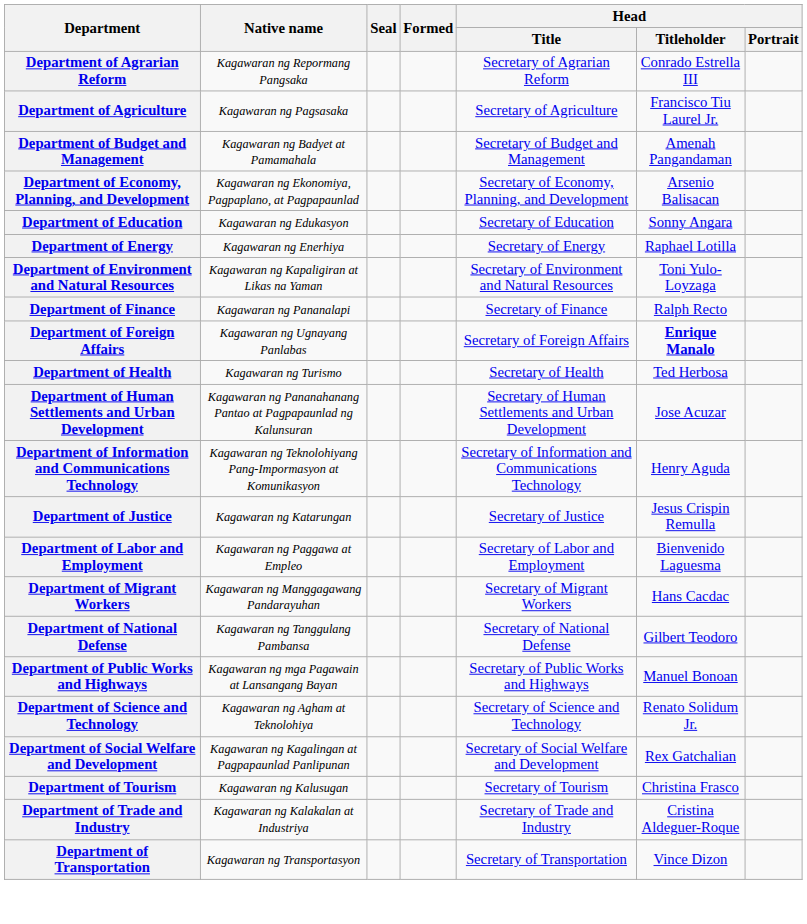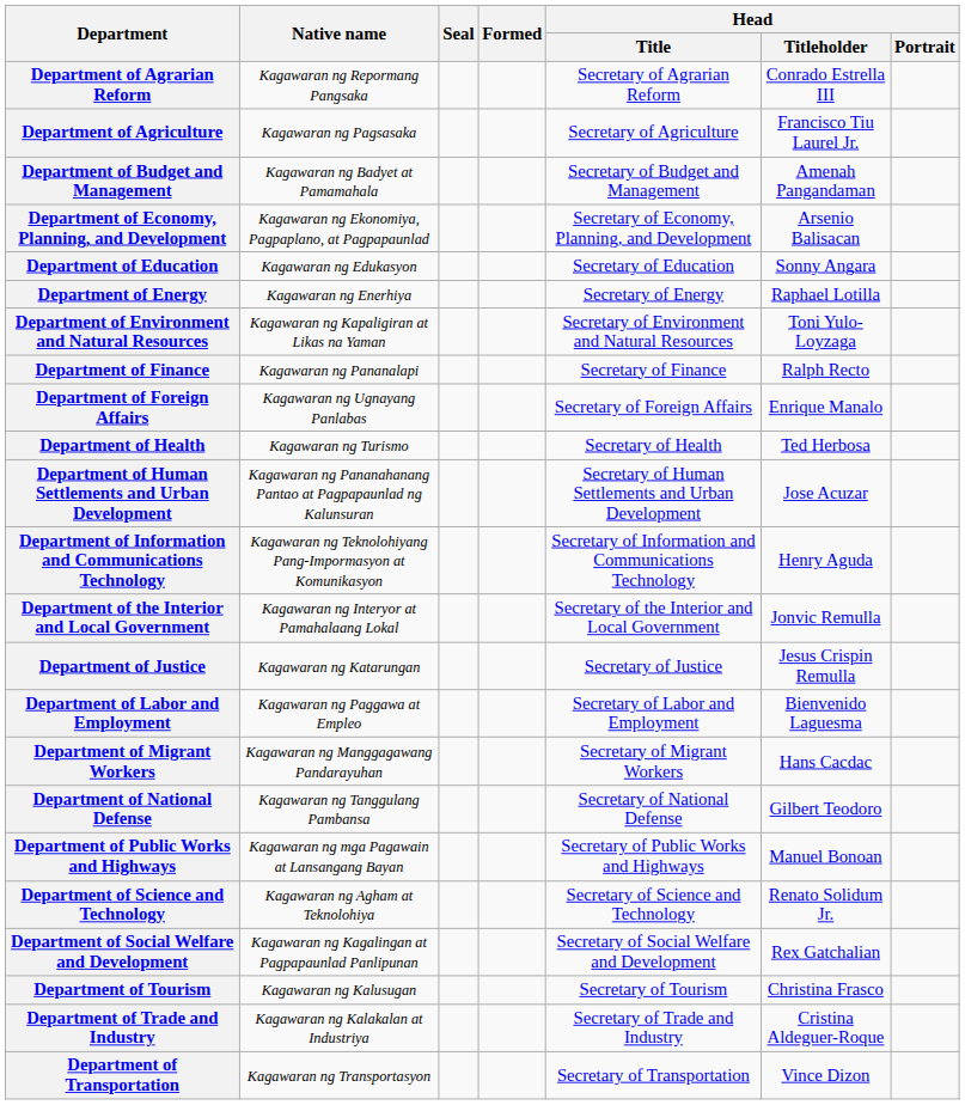 <table class="wikitable sortable plainrowheaders" style="text-align:center;">
 <tr>
 <th scope="col" rowspan="2">Department</th>
 <th scope="col" rowspan="2" data-sort-type="date">Native name</th>
 <th scope="col" rowspan="2" data-sort-type="date">Seal</th>
 <th scope="col" rowspan="2" data-sort-type="date">Formed</th>
 <th scope="col" colspan="3">Head</th>
 </tr>
 <tr>
 <th scope="col">Title</th>
 <th scope="col">Titleholder</th>
 <th scope="col">Portrait</th>
 </tr>
 <tr>
 <th scope="row"><a href='#'>Department of Agrarian Reform</a></th>
 <td><small> <em>Kagawaran ng Repormang Pangsaka</em> </small></td>
 <td></td>
 <td></td>
 <td><a href='#'>Secretary of Agrarian Reform</a></td>
 <td><a href='#'>Conrado Estrella III</a></td>
 <td><br></td>
 </tr>
 <tr>
 <th scope="row"><a href='#'>Department of Agriculture</a></th>
 <td><small> <em>Kagawaran ng Pagsasaka</em> </small></td>
 <td></td>
 <td></td>
 <td><a href='#'>Secretary of Agriculture</a></td>
 <td><a href='#'>Francisco Tiu Laurel Jr.</a></td>
 <td><br></td>
 </tr>
 <tr>
 <th scope="row"><a href='#'>Department of Budget and Management</a></th>
 <td><small> <em>Kagawaran ng Badyet at Pamamahala</em> </small></td>
 <td></td>
 <td></td>
 <td><a href='#'>Secretary of Budget and Management</a></td>
 <td><a href='#'>Amenah Pangandaman</a></td>
 <td><br></td>
 </tr>
 <tr>
 <th scope="row"><a href='#'>Department of Economy, Planning, and Development</a></th>
 <td><small> <em>Kagawaran ng Ekonomiya, Pagpaplano, at Pagpapaunlad</em> </small></td>
 <td></td>
 <td></td>
 <td><a href='#'>Secretary of Economy, Planning, and Development</a></td>
 <td><a href='#'>Arsenio Balisacan</a></td>
 <td><br></td>
 </tr>
 <tr>
 <th scope="row"><a href='#'>Department of Education</a></th>
 <td><small> <em>Kagawaran ng Edukasyon</em> </small></td>
 <td></td>
 <td></td>
 <td><a href='#'>Secretary of Education</a></td>
 <td><a href='#'>Sonny Angara</a></td>
 <td><br></td>
 </tr>
 <tr>
 <th scope="row"><a href='#'>Department of Energy</a></th>
 <td><small> <em>Kagawaran ng Enerhiya</em> </small></td>
 <td></td>
 <td></td>
 <td><a href='#'>Secretary of Energy</a></td>
 <td><a href='#'>Raphael Lotilla</a></td>
 <td><br></td>
 </tr>
 <tr>
 <th scope="row"><a href='#'>Department of Environment and Natural Resources</a></th>
 <td><small> <em>Kagawaran ng Kapaligiran at Likas na Yaman</em> </small></td>
 <td></td>
 <td></td>
 <td><a href='#'>Secretary of Environment and Natural Resources</a></td>
 <td><a href='#'>Toni Yulo-Loyzaga</a></td>
 <td><br></td>
 </tr>
 <tr>
 <th scope="row"><a href='#'>Department of Finance</a></th>
 <td><small> <em>Kagawaran ng Pananalapi</em> </small></td>
 <td></td>
 <td></td>
 <td><a href='#'>Secretary of Finance</a></td>
 <td><a href='#'>Ralph Recto</a></td>
 <td><br></td>
 </tr>
 <tr>
 <th scope="row"><a href='#'>Department of Foreign Affairs</a></th>
 <td><small> <em>Kagawaran ng Ugnayang Panlabas</em> </small></td>
 <td></td>
 <td></td>
 <td><a href='#'>Secretary of Foreign Affairs</a></td>
-<td><strong><a href='#'>Enrique Manalo</a></strong></td>
+<td><a href='#'>Enrique Manalo</a></td>
 <td><br></td>
 </tr>
 <tr>
 <th scope="row"><a href='#'>Department of Health</a></th>
 <td><small> <em>Kagawaran ng Turismo</em> </small></td>
 <td></td>
 <td></td>
 <td><a href='#'>Secretary of Health</a></td>
 <td><a href='#'>Ted Herbosa</a></td>
 <td><br></td>
 </tr>
 <tr>
 <th scope="row"><a href='#'>Department of Human Settlements and Urban Development</a></th>
 <td><small> <em>Kagawaran ng Pananahanang Pantao at Pagpapaunlad ng Kalunsuran</em> </small></td>
 <td></td>
 <td></td>
 <td><a href='#'>Secretary of  Human Settlements and Urban Development</a></td>
 <td><a href='#'>Jose Acuzar</a></td>
 <td><br></td>
 </tr>
 <tr>
 <th scope="row"><a href='#'>Department of Information and Communications Technology</a></th>
 <td><small> <em>Kagawaran ng Teknolohiyang Pang-Impormasyon at Komunikasyon</em> </small></td>
 <td></td>
 <td></td>
 <td><a href='#'>Secretary of Information and Communications Technology</a></td>
 <td><a href='#'>Henry Aguda</a></td>
+<td><br></td>
+</tr>
+<tr>
+<th scope="row"><a href='#'>Department of the Interior and Local Government</a></th>
+<td><small> <em>Kagawaran ng Interyor at Pamahalaang Lokal</em> </small></td>
+<td></td>
+<td></td>
+<td><a href='#'>Secretary of the Interior and Local Government</a></td>
+<td><a href='#'>Jonvic Remulla</a></td>
 <td><br></td>
 </tr>
 <tr>
 <th scope="row"><a href='#'>Department of Justice</a></th>
 <td><small> <em>Kagawaran ng Katarungan</em> </small></td>
 <td></td>
 <td></td>
 <td><a href='#'>Secretary of Justice</a></td>
 <td><a href='#'>Jesus Crispin Remulla</a></td>
 <td><br></td>
 </tr>
 <tr>
 <th scope="row"><a href='#'>Department of Labor and Employment</a></th>
 <td><small> <em>Kagawaran ng Paggawa at Empleo</em> </small></td>
 <td></td>
 <td></td>
 <td><a href='#'>Secretary of Labor and Employment</a></td>
 <td><a href='#'>Bienvenido Laguesma</a></td>
 <td><br></td>
 </tr>
 <tr>
 <th scope="row"><a href='#'>Department of Migrant Workers</a></th>
 <td><small> <em>Kagawaran ng Manggagawang Pandarayuhan</em> </small></td>
 <td></td>
 <td></td>
 <td><a href='#'>Secretary of Migrant Workers</a></td>
 <td><a href='#'>Hans Cacdac</a></td>
 <td><br></td>
 </tr>
 <tr>
 <th scope="row"><a href='#'>Department of National Defense</a></th>
 <td><small> <em>Kagawaran ng Tanggulang Pambansa</em> </small></td>
 <td></td>
 <td></td>
 <td><a href='#'>Secretary of National Defense</a></td>
 <td><a href='#'>Gilbert Teodoro</a></td>
 <td><br></td>
 </tr>
 <tr>
 <th scope="row"><a href='#'>Department of Public Works and Highways</a></th>
 <td><small> <em>Kagawaran ng mga Pagawain at Lansangang Bayan</em> </small></td>
 <td></td>
 <td></td>
 <td><a href='#'>Secretary of Public Works and Highways</a></td>
 <td><a href='#'>Manuel Bonoan</a></td>
 <td><br></td>
 </tr>
 <tr>
 <th scope="row"><a href='#'>Department of Science and Technology</a></th>
 <td><small> <em>Kagawaran ng Agham at Teknolohiya</em> </small></td>
 <td></td>
 <td></td>
 <td><a href='#'>Secretary of Science and Technology</a></td>
 <td><a href='#'>Renato Solidum Jr.</a></td>
 <td><br></td>
 </tr>
 <tr>
 <th scope="row"><a href='#'>Department of Social Welfare and Development</a></th>
 <td><small> <em>Kagawaran ng Kagalingan at Pagpapaunlad Panlipunan</em> </small></td>
 <td></td>
 <td></td>
 <td><a href='#'>Secretary of Social Welfare and Development</a></td>
 <td><a href='#'>Rex Gatchalian</a></td>
 <td><br></td>
 </tr>
 <tr>
 <th scope="row"><a href='#'>Department of Tourism</a></th>
 <td><small> <em>Kagawaran ng Kalusugan</em> </small></td>
 <td></td>
 <td></td>
 <td><a href='#'>Secretary of Tourism</a></td>
 <td><a href='#'>Christina Frasco</a></td>
 <td><br></td>
 </tr>
 <tr>
 <th scope="row"><a href='#'>Department of Trade and Industry</a></th>
 <td><small> <em>Kagawaran ng Kalakalan at Industriya</em> </small></td>
 <td></td>
 <td></td>
 <td><a href='#'>Secretary of Trade and Industry</a></td>
 <td><a href='#'>Cristina Aldeguer-Roque</a></td>
 <td><br></td>
 </tr>
 <tr>
 <th scope="row"><a href='#'>Department of Transportation</a></th>
 <td><small> <em>Kagawaran ng Transportasyon</em> </small></td>
 <td></td>
 <td></td>
 <td><a href='#'>Secretary of Transportation</a></td>
 <td><a href='#'>Vince Dizon</a></td>
 <td><br></td>
 </tr>
 </table>
